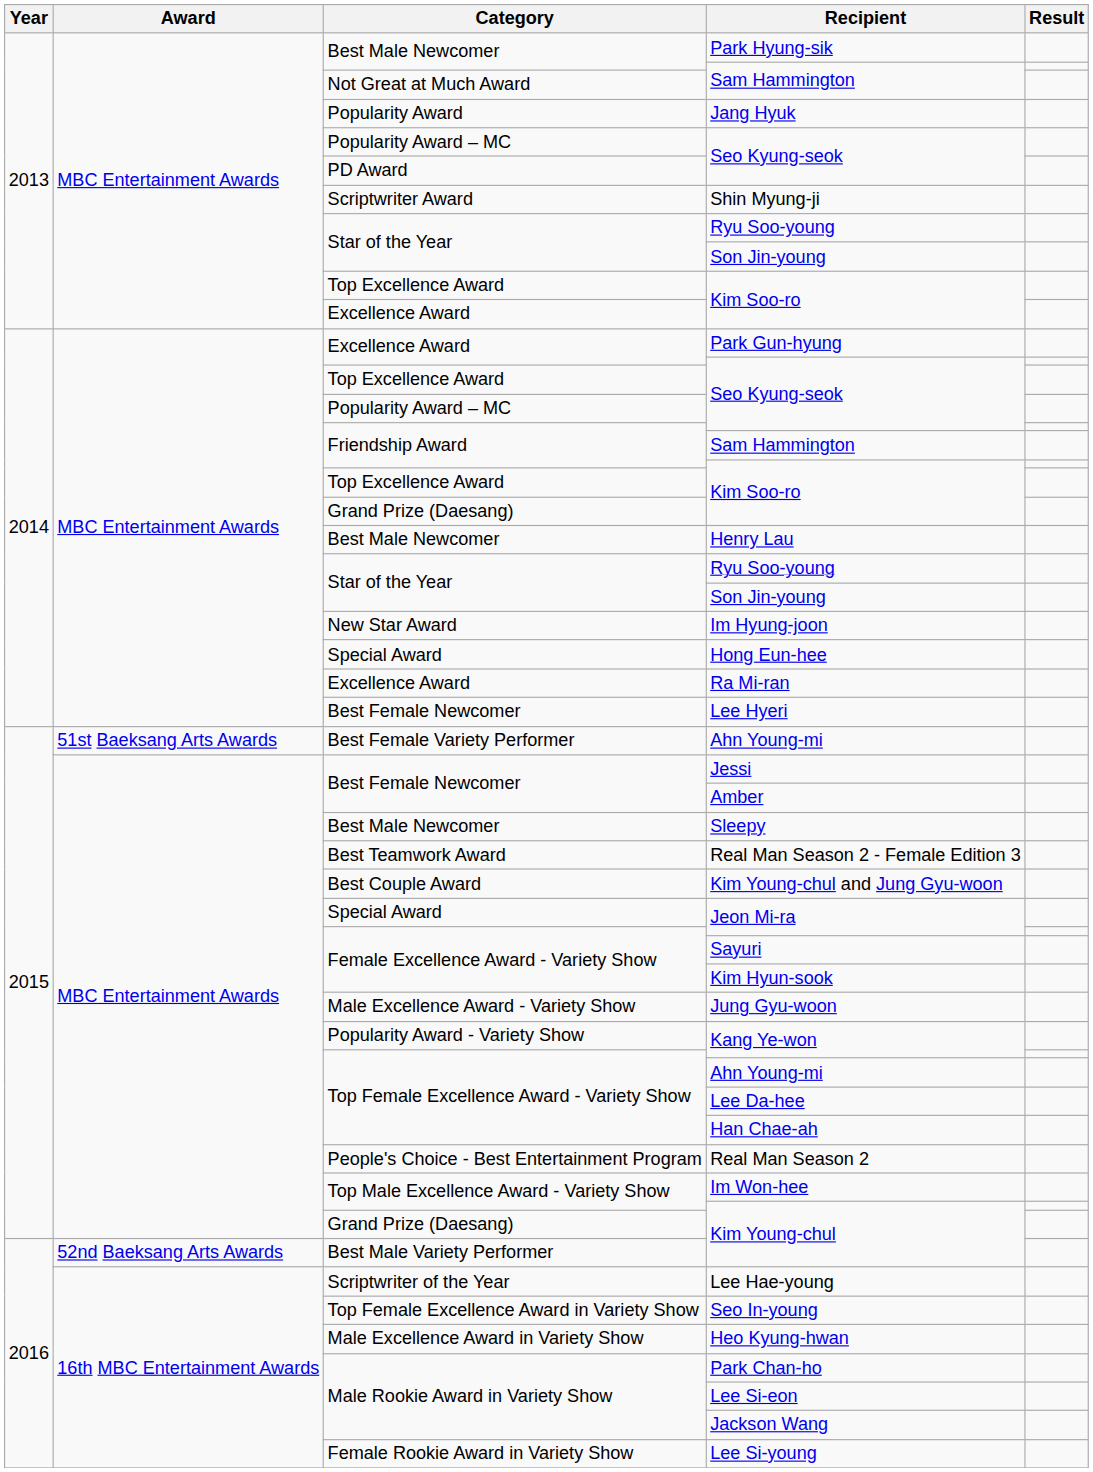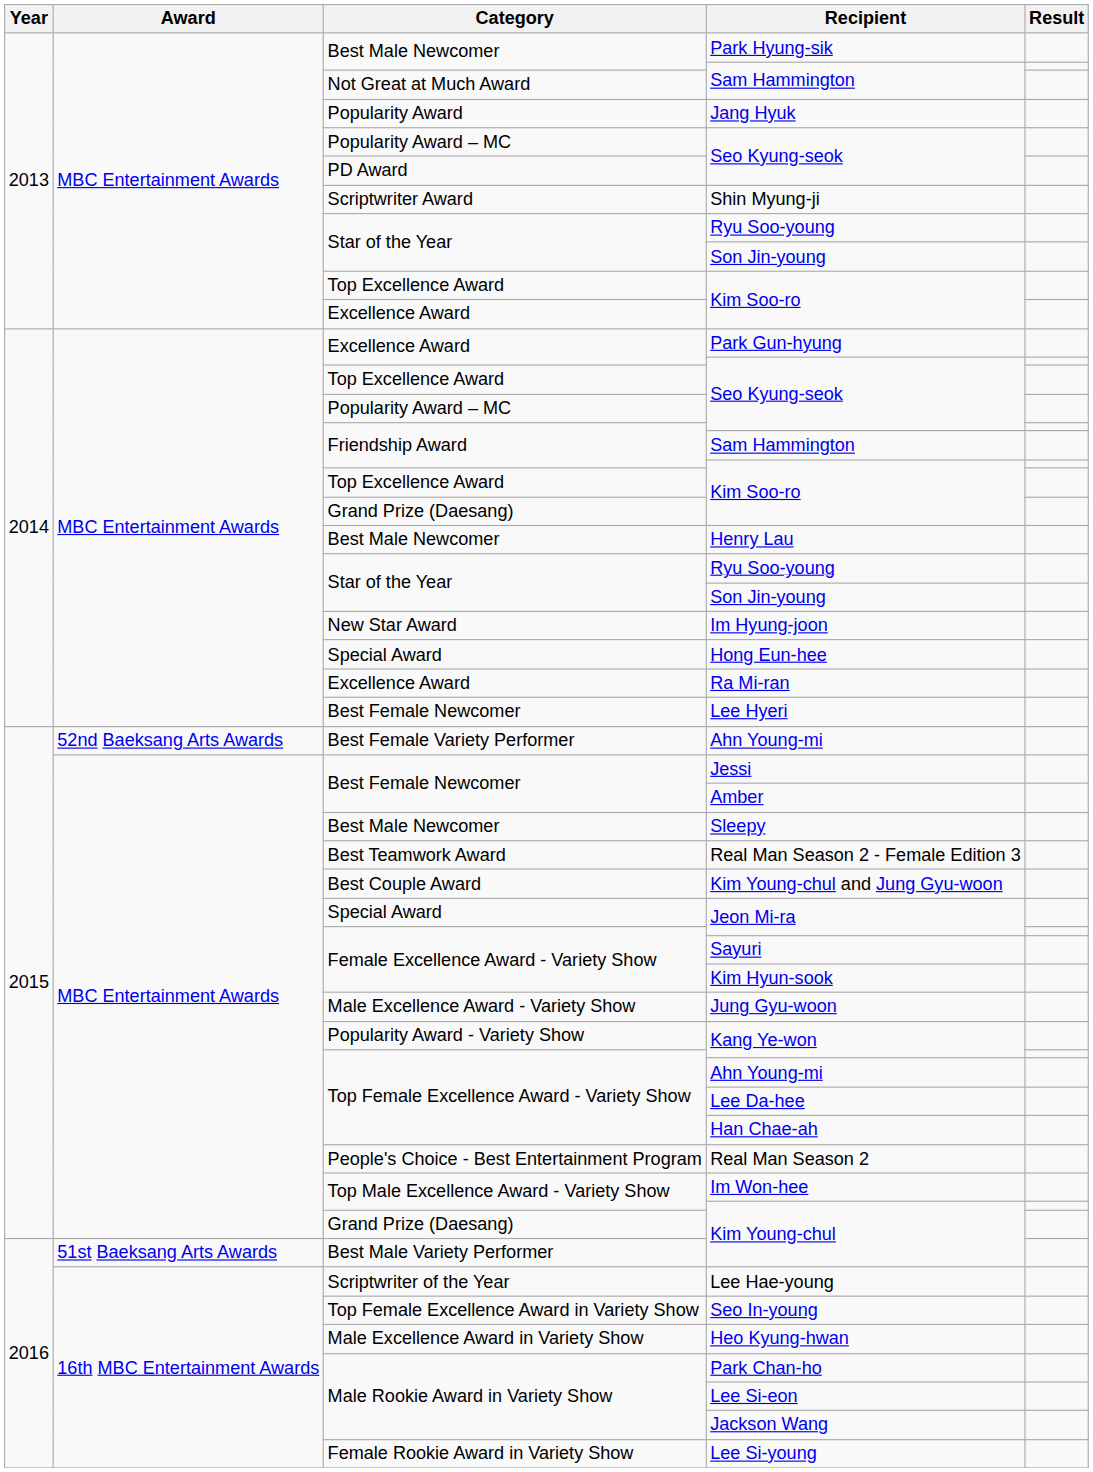 <table class="wikitable">
 <tr>
 <th>Year</th>
 <th>Award</th>
 <th>Category</th>
 <th>Recipient</th>
 <th>Result</th>
 </tr>
 <tr>
 <td rowspan="11">2013</td>
 <td rowspan="11"><a href='#'>MBC Entertainment Awards</a></td>
 <td rowspan="2">Best Male Newcomer</td>
 <td><a href='#'>Park Hyung-sik</a></td>
 <td></td>
 </tr>
 <tr>
 <td rowspan="2"><a href='#'>Sam Hammington</a></td>
 <td></td>
 </tr>
 <tr>
 <td>Not Great at Much Award</td>
 <td></td>
 </tr>
 <tr>
 <td>Popularity Award</td>
 <td><a href='#'>Jang Hyuk</a></td>
 <td></td>
 </tr>
 <tr>
 <td>Popularity Award – MC</td>
 <td rowspan="2"><a href='#'>Seo Kyung-seok</a></td>
 <td></td>
 </tr>
 <tr>
 <td>PD Award</td>
 <td></td>
 </tr>
 <tr>
 <td>Scriptwriter Award</td>
 <td>Shin Myung-ji</td>
 <td></td>
 </tr>
 <tr>
 <td rowspan="2">Star of the Year</td>
 <td><a href='#'>Ryu Soo-young</a></td>
 <td></td>
 </tr>
 <tr>
 <td><a href='#'>Son Jin-young</a></td>
 <td></td>
 </tr>
 <tr>
 <td>Top Excellence Award</td>
 <td rowspan="2"><a href='#'>Kim Soo-ro</a></td>
 <td></td>
 </tr>
 <tr>
 <td>Excellence Award</td>
 <td></td>
 </tr>
 <tr>
 <td rowspan="16">2014</td>
 <td rowspan="16"><a href='#'>MBC Entertainment Awards</a></td>
 <td rowspan="2">Excellence Award</td>
 <td><a href='#'>Park Gun-hyung</a></td>
 <td></td>
 </tr>
 <tr>
 <td rowspan="4"><a href='#'>Seo Kyung-seok</a></td>
 <td></td>
 </tr>
 <tr>
 <td>Top Excellence Award</td>
 <td></td>
 </tr>
 <tr>
 <td>Popularity Award – MC</td>
 <td></td>
 </tr>
 <tr>
 <td rowspan="3">Friendship Award</td>
 <td></td>
 </tr>
 <tr>
 <td><a href='#'>Sam Hammington</a></td>
 <td></td>
 </tr>
 <tr>
 <td rowspan="3"><a href='#'>Kim Soo-ro</a></td>
 <td></td>
 </tr>
 <tr>
 <td>Top Excellence Award</td>
 <td></td>
 </tr>
 <tr>
 <td>Grand Prize (Daesang)</td>
 <td></td>
 </tr>
 <tr>
 <td>Best Male Newcomer</td>
 <td><a href='#'>Henry Lau</a></td>
 <td></td>
 </tr>
 <tr>
 <td rowspan="2">Star of the Year</td>
 <td><a href='#'>Ryu Soo-young</a></td>
 <td></td>
 </tr>
 <tr>
 <td><a href='#'>Son Jin-young</a></td>
 <td></td>
 </tr>
 <tr>
 <td>New Star Award</td>
 <td><a href='#'>Im Hyung-joon</a></td>
 <td></td>
 </tr>
 <tr>
 <td>Special Award</td>
 <td><a href='#'>Hong Eun-hee</a></td>
 <td></td>
 </tr>
 <tr>
 <td>Excellence Award</td>
 <td><a href='#'>Ra Mi-ran</a></td>
 <td></td>
 </tr>
 <tr>
 <td>Best Female Newcomer</td>
 <td><a href='#'>Lee Hyeri</a></td>
 <td></td>
 </tr>
 <tr>
 <td rowspan=20>2015</td>
-<td><a href='#'>51st</a> <a href='#'>Baeksang Arts Awards</a></td>
+<td><a href='#'>52nd</a> <a href='#'>Baeksang Arts Awards</a></td>
 <td>Best Female Variety Performer</td>
 <td><a href='#'>Ahn Young-mi</a></td>
 <td></td>
 </tr>
 <tr>
 <td rowspan=19><a href='#'>MBC Entertainment Awards</a></td>
 <td rowspan=2>Best Female Newcomer</td>
 <td><a href='#'>Jessi</a></td>
 <td></td>
 </tr>
 <tr>
 <td><a href='#'>Amber</a></td>
 <td></td>
 </tr>
 <tr>
 <td>Best Male Newcomer</td>
 <td><a href='#'>Sleepy</a></td>
 <td></td>
 </tr>
 <tr>
 <td>Best Teamwork Award</td>
 <td>Real Man Season 2 - Female Edition 3</td>
 <td></td>
 </tr>
 <tr>
 <td>Best Couple Award</td>
 <td><a href='#'>Kim Young-chul</a> and <a href='#'>Jung Gyu-woon</a></td>
 <td></td>
 </tr>
 <tr>
 <td>Special Award</td>
 <td rowspan=2><a href='#'>Jeon Mi-ra</a></td>
 <td></td>
 </tr>
 <tr>
 <td rowspan=3>Female Excellence Award - Variety Show</td>
 <td></td>
 </tr>
 <tr>
 <td><a href='#'>Sayuri</a></td>
 <td></td>
 </tr>
 <tr>
 <td><a href='#'>Kim Hyun-sook</a></td>
 <td></td>
 </tr>
 <tr>
 <td>Male Excellence Award - Variety Show</td>
 <td><a href='#'>Jung Gyu-woon</a></td>
 <td></td>
 </tr>
 <tr>
 <td>Popularity Award - Variety Show</td>
 <td rowspan=2><a href='#'>Kang Ye-won</a></td>
 <td></td>
 </tr>
 <tr>
 <td rowspan=4>Top Female Excellence Award - Variety Show</td>
 <td></td>
 </tr>
 <tr>
 <td><a href='#'>Ahn Young-mi</a></td>
 <td></td>
 </tr>
 <tr>
 <td><a href='#'>Lee Da-hee</a></td>
 <td></td>
 </tr>
 <tr>
 <td><a href='#'>Han Chae-ah</a></td>
 <td></td>
 </tr>
 <tr>
 <td>People's Choice - Best Entertainment Program</td>
 <td>Real Man Season 2</td>
 <td></td>
 </tr>
 <tr>
 <td rowspan=2>Top Male Excellence Award - Variety Show</td>
 <td><a href='#'>Im Won-hee</a></td>
 <td></td>
 </tr>
 <tr>
 <td rowspan=3><a href='#'>Kim Young-chul</a></td>
 <td></td>
 </tr>
 <tr>
 <td>Grand Prize (Daesang)</td>
 <td></td>
 </tr>
 <tr>
 <td rowspan=8>2016</td>
-<td><a href='#'>52nd</a> <a href='#'>Baeksang Arts Awards</a></td>
+<td><a href='#'>51st</a> <a href='#'>Baeksang Arts Awards</a></td>
 <td>Best Male Variety Performer</td>
 <td></td>
 </tr>
 <tr>
 <td rowspan=7><a href='#'>16th</a> <a href='#'>MBC Entertainment Awards</a></td>
 <td>Scriptwriter of the Year</td>
 <td>Lee Hae-young</td>
 <td></td>
 </tr>
 <tr>
 <td>Top Female Excellence Award in Variety Show</td>
 <td><a href='#'>Seo In-young</a></td>
 <td></td>
 </tr>
 <tr>
 <td>Male Excellence Award in Variety Show</td>
 <td><a href='#'>Heo Kyung-hwan</a></td>
 <td></td>
 </tr>
 <tr>
 <td rowspan=3>Male Rookie Award in Variety Show</td>
 <td><a href='#'>Park Chan-ho</a></td>
 <td></td>
 </tr>
 <tr>
 <td><a href='#'>Lee Si-eon</a></td>
 <td></td>
 </tr>
 <tr>
 <td><a href='#'>Jackson Wang</a></td>
 <td></td>
 </tr>
 <tr>
 <td>Female Rookie Award in Variety Show</td>
 <td><a href='#'>Lee Si-young</a></td>
 <td></td>
 </tr>
 </table>
